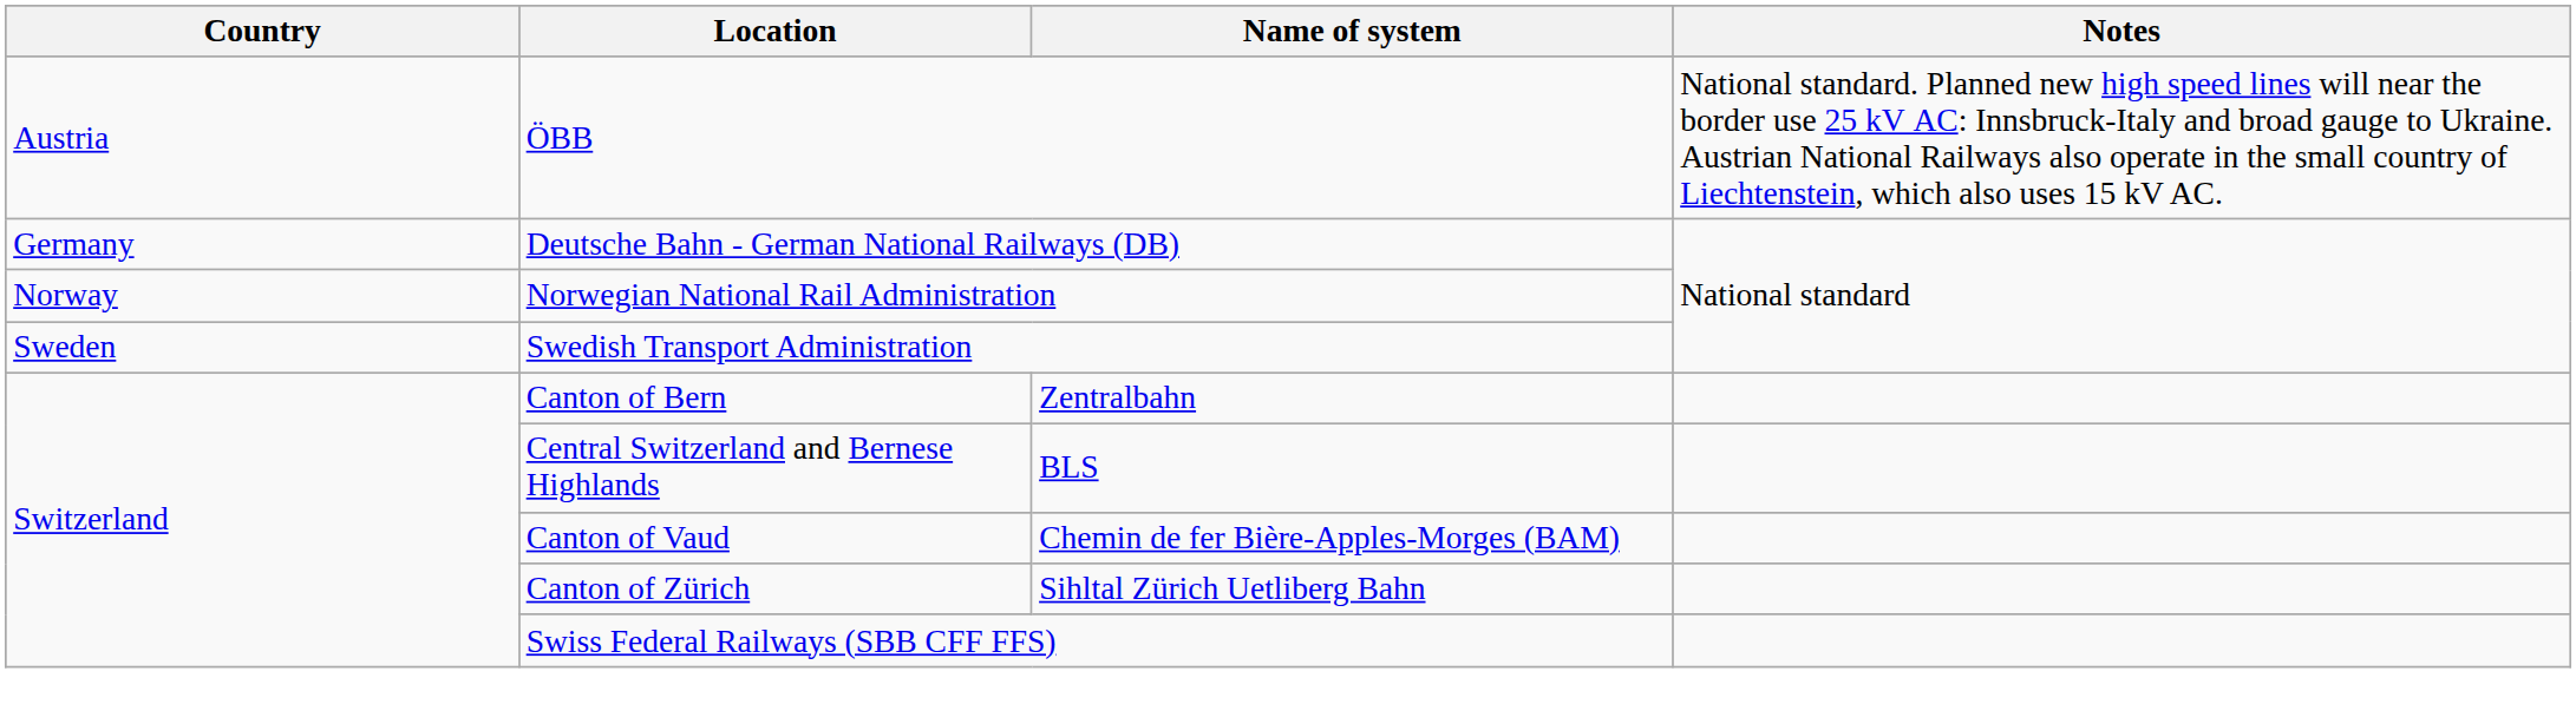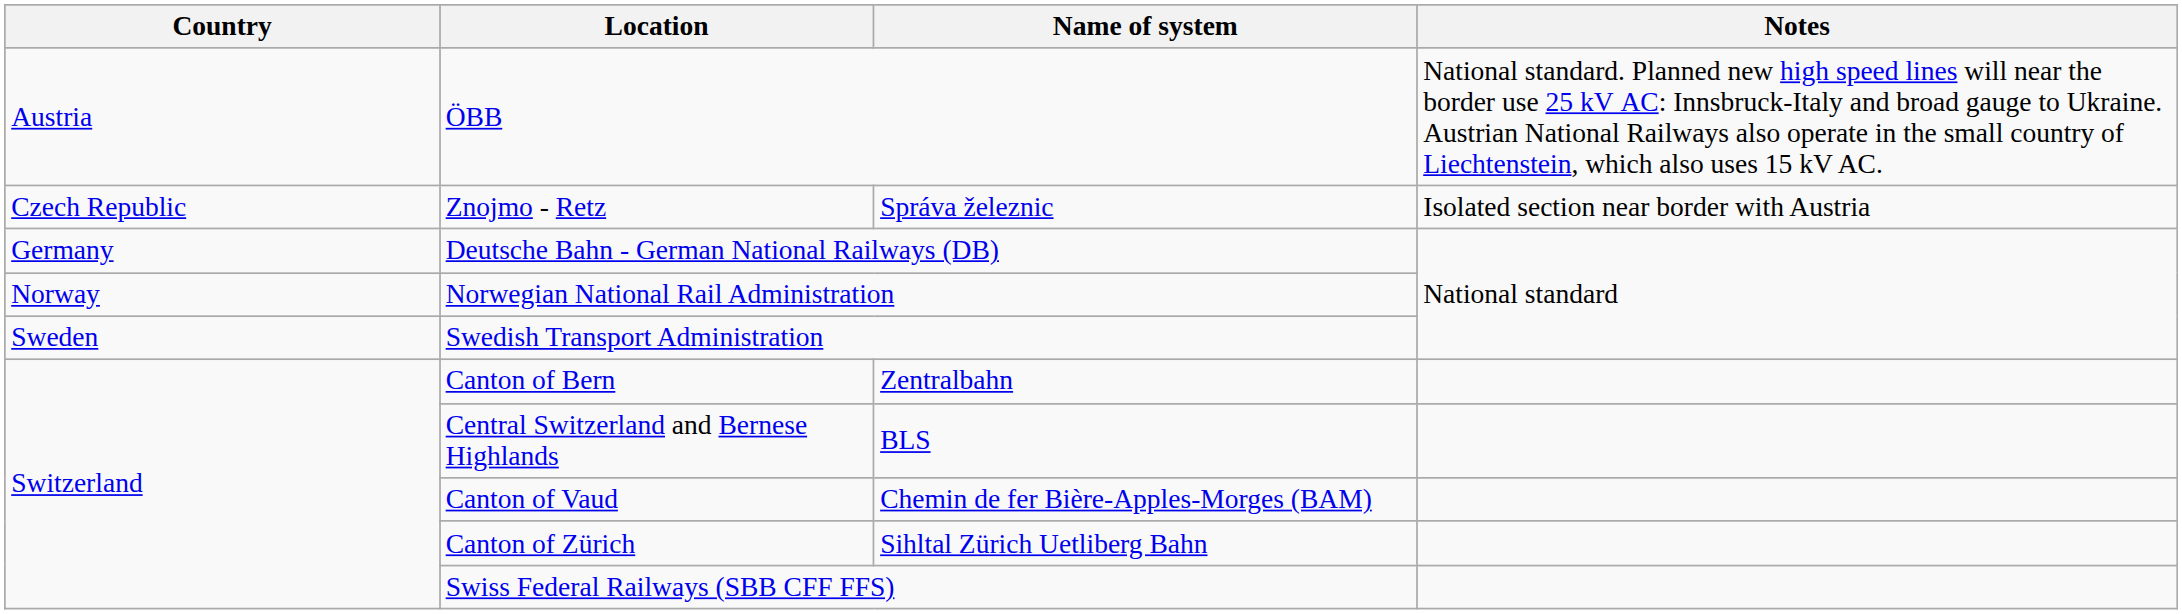 <table class="wikitable" style="width:100%">
 <tr>
 <th style="width:20%">Country</th>
 <th style="width:20%">Location</th>
 <th style="width:25%">Name of system</th>
 <th style="width:35%">Notes</th>
 </tr>
 <tr>
 <td><a href='#'>Austria</a></td>
 <td colspan="2"><a href='#'>ÖBB</a></td>
 <td>National standard. Planned new <a href='#'>high speed lines</a> will near the border use <a href='#'>25 kV AC</a>: Innsbruck-Italy and broad gauge to Ukraine. Austrian National Railways also operate in the small country of <a href='#'>Liechtenstein</a>, which also uses 15 kV AC.</td>
+</tr>
+<tr>
+<td><a href='#'>Czech Republic</a></td>
+<td><a href='#'>Znojmo</a> - <a href='#'>Retz</a></td>
+<td><a href='#'>Správa železnic</a></td>
+<td>Isolated section near border with Austria</td>
 </tr>
 <tr>
 <td><a href='#'>Germany</a></td>
 <td colspan="2"><a href='#'>Deutsche Bahn - German National Railways (DB)</a></td>
 <td rowspan="3">National standard</td>
 </tr>
 <tr>
 <td><a href='#'>Norway</a></td>
 <td colspan="2"><a href='#'>Norwegian National Rail Administration</a></td>
 </tr>
 <tr>
 <td><a href='#'>Sweden</a></td>
 <td colspan="2"><a href='#'>Swedish Transport Administration</a></td>
 </tr>
 <tr>
 <td rowspan="5"><a href='#'>Switzerland</a></td>
 <td><a href='#'>Canton of Bern</a></td>
 <td><a href='#'>Zentralbahn</a></td>
 <td></td>
 </tr>
 <tr>
 <td><a href='#'>Central Switzerland</a> and <a href='#'>Bernese Highlands</a></td>
 <td><a href='#'>BLS</a></td>
 <td></td>
 </tr>
 <tr>
 <td><a href='#'>Canton of Vaud</a></td>
 <td><a href='#'>Chemin de fer Bière-Apples-Morges (BAM)</a></td>
 <td></td>
 </tr>
 <tr>
 <td><a href='#'>Canton of Zürich</a></td>
 <td><a href='#'>Sihltal Zürich Uetliberg Bahn</a></td>
 <td></td>
 </tr>
 <tr>
 <td colspan="2"><a href='#'>Swiss Federal Railways (SBB CFF FFS)</a></td>
 <td></td>
 </tr>
 </table>
